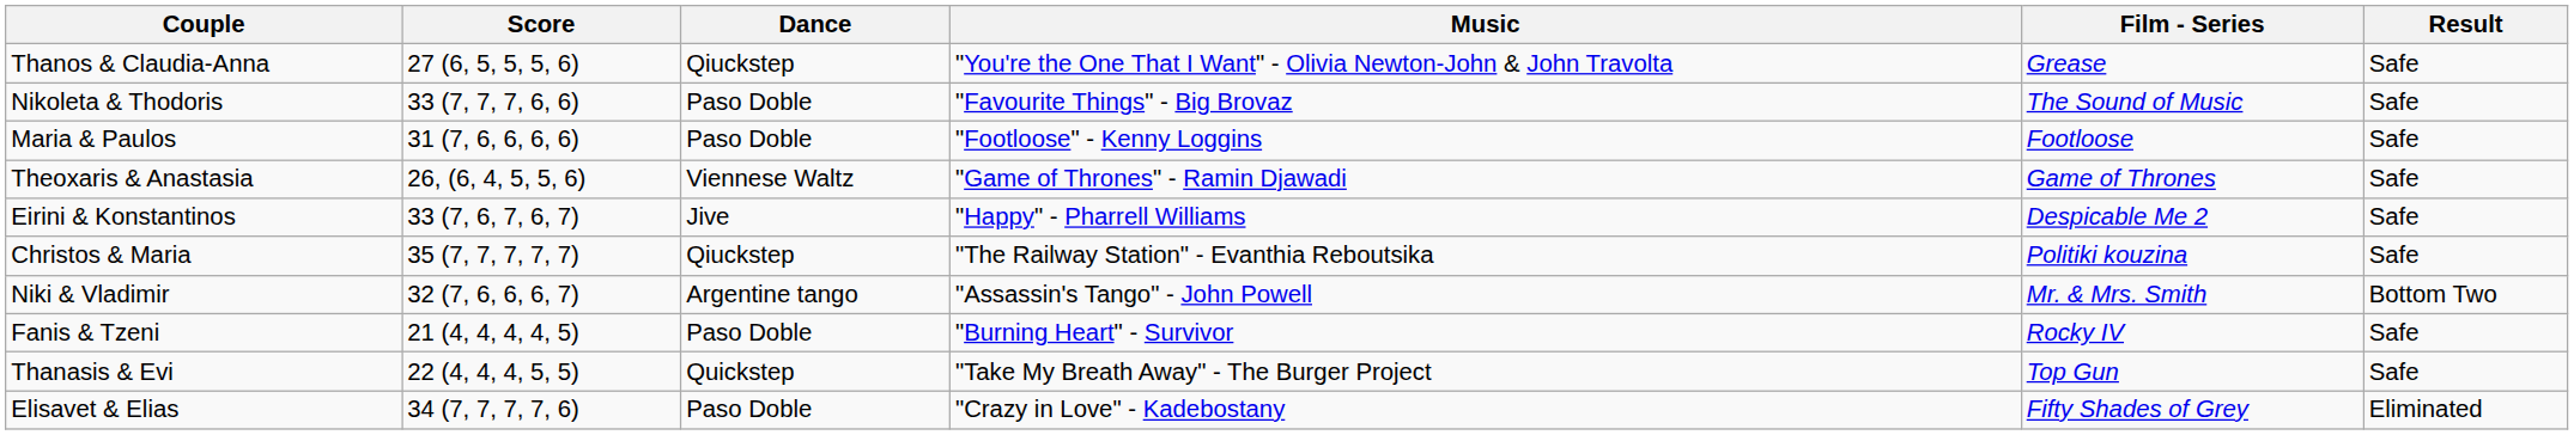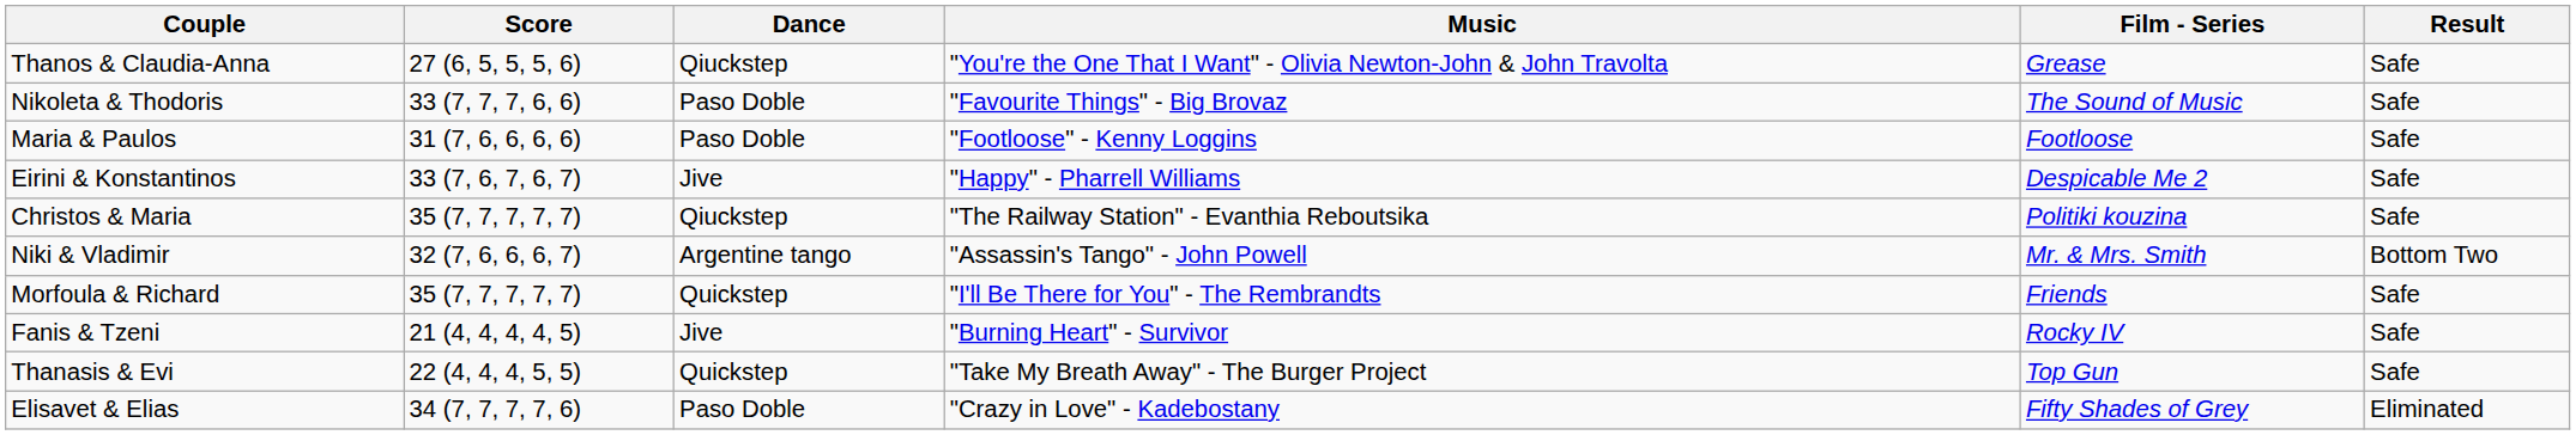 <table class="wikitable sortable" style="width:85%;">
 <tr>
 <th>Couple</th>
 <th>Score</th>
 <th>Dance</th>
 <th>Music</th>
 <th>Film - Series</th>
 <th>Result</th>
 </tr>
 <tr>
 <td>Thanos & Claudia-Anna</td>
 <td>27 (6, 5, 5, 5, 6)</td>
 <td>Qiuckstep</td>
 <td>"<a href='#'>You're the One That I Want</a>" - <a href='#'>Olivia Newton-John</a> & <a href='#'>John Travolta</a></td>
 <td><em><a href='#'>Grease</a></em></td>
 <td>Safe</td>
 </tr>
 <tr>
 <td>Nikoleta & Thodoris</td>
 <td>33 (7, 7, 7, 6, 6)</td>
 <td>Paso Doble</td>
 <td>"<a href='#'>Favourite Things</a>" - <a href='#'>Big Brovaz</a></td>
 <td><em><a href='#'>The Sound of Music</a></em></td>
 <td>Safe</td>
 </tr>
 <tr>
 <td>Maria & Paulos</td>
 <td>31 (7, 6, 6, 6, 6)</td>
 <td>Paso Doble</td>
 <td>"<a href='#'>Footloose</a>" - <a href='#'>Kenny Loggins</a></td>
 <td><em><a href='#'>Footloose</a></em></td>
 <td>Safe</td>
 </tr>
 <tr>
-<td>Theoxaris & Anastasia</td>
-<td>26, (6, 4, 5, 5, 6)</td>
-<td>Viennese Waltz</td>
-<td>"<a href='#'>Game of Thrones</a>" - <a href='#'>Ramin Djawadi</a></td>
-<td><em><a href='#'>Game of Thrones</a></em></td>
-<td>Safe</td>
-</tr>
-<tr>
 <td>Eirini & Konstantinos</td>
 <td>33 (7, 6, 7, 6, 7)</td>
 <td>Jive</td>
 <td>"<a href='#'>Happy</a>" - <a href='#'>Pharrell Williams</a></td>
 <td><em><a href='#'>Despicable Me 2</a></em></td>
 <td>Safe</td>
 </tr>
 <tr>
 <td>Christos & Maria</td>
 <td>35 (7, 7, 7, 7, 7)</td>
 <td>Qiuckstep</td>
 <td>"The Railway Station" - Evanthia Reboutsika</td>
 <td><em><a href='#'>Politiki kouzina</a></em></td>
 <td>Safe</td>
 </tr>
 <tr>
 <td>Niki & Vladimir</td>
 <td>32 (7, 6, 6, 6, 7)</td>
 <td>Argentine tango</td>
 <td>"Assassin's Tango" - <a href='#'>John Powell</a></td>
 <td><em><a href='#'>Mr. & Mrs. Smith</a></em></td>
 <td>Bottom Two</td>
 </tr>
 <tr>
+<td>Morfoula & Richard</td>
+<td>35 (7, 7, 7, 7, 7)</td>
+<td>Quickstep</td>
+<td>"<a href='#'>I'll Be There for You</a>" - <a href='#'>The Rembrandts</a></td>
+<td><em><a href='#'>Friends</a></em></td>
+<td>Safe</td>
+</tr>
+<tr>
 <td>Fanis & Tzeni</td>
 <td>21 (4, 4, 4, 4, 5)</td>
-<td>Paso Doble</td>
+<td>Jive</td>
 <td>"<a href='#'>Burning Heart</a>" - <a href='#'>Survivor</a></td>
 <td><em><a href='#'>Rocky IV</a></em></td>
 <td>Safe</td>
 </tr>
 <tr>
 <td>Thanasis & Evi</td>
 <td>22 (4, 4, 4, 5, 5)</td>
 <td>Quickstep</td>
 <td>"Take My Breath Away" - The Burger Project</td>
 <td><em><a href='#'>Top Gun</a></em></td>
 <td>Safe</td>
 </tr>
 <tr>
 <td>Elisavet & Elias</td>
 <td>34 (7, 7, 7, 7, 6)</td>
 <td>Paso Doble</td>
 <td>"Crazy in Love" - <a href='#'>Kadebostany</a></td>
 <td><em><a href='#'>Fifty Shades of Grey</a></em></td>
 <td>Eliminated</td>
 </tr>
 </table>
